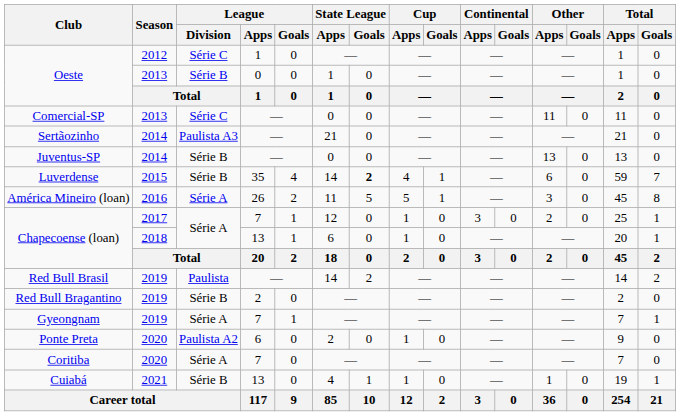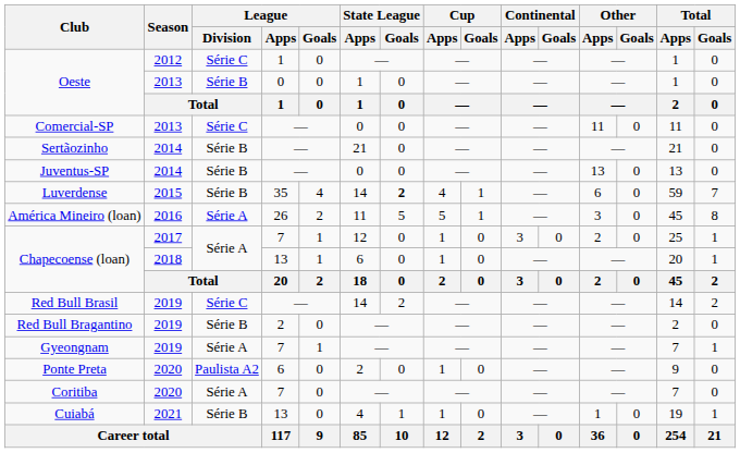 <table class="wikitable" style="text-align: center;">
 <tr>
 <th rowspan="2">Club</th>
 <th rowspan="2">Season</th>
 <th colspan="3">League</th>
 <th colspan="2">State League</th>
 <th colspan="2">Cup</th>
 <th colspan="2">Continental</th>
 <th colspan="2">Other</th>
 <th colspan="2">Total</th>
 </tr>
 <tr>
 <th>Division</th>
 <th>Apps</th>
 <th>Goals</th>
 <th>Apps</th>
 <th>Goals</th>
 <th>Apps</th>
 <th>Goals</th>
 <th>Apps</th>
 <th>Goals</th>
 <th>Apps</th>
 <th>Goals</th>
 <th>Apps</th>
 <th>Goals</th>
 </tr>
 <tr>
 <td rowspan="3" valign="center"><a href='#'>Oeste</a></td>
 <td><a href='#'>2012</a></td>
 <td><a href='#'>Série C</a></td>
 <td>1</td>
 <td>0</td>
 <td colspan="2">—</td>
 <td colspan="2">—</td>
 <td colspan="2">—</td>
 <td colspan="2">—</td>
 <td>1</td>
 <td>0</td>
 </tr>
 <tr>
 <td><a href='#'>2013</a></td>
 <td><a href='#'>Série B</a></td>
 <td>0</td>
 <td>0</td>
 <td>1</td>
 <td>0</td>
 <td colspan="2">—</td>
 <td colspan="2">—</td>
 <td colspan="2">—</td>
 <td>1</td>
 <td>0</td>
 </tr>
 <tr>
 <th colspan="2"><strong>Total</strong></th>
 <th>1</th>
 <th>0</th>
 <th>1</th>
 <th>0</th>
 <th colspan="2">—</th>
 <th colspan="2">—</th>
 <th colspan="2">—</th>
 <th>2</th>
 <th>0</th>
 </tr>
 <tr>
 <td valign="center"><a href='#'>Comercial-SP</a></td>
 <td><a href='#'>2013</a></td>
 <td><a href='#'>Série C</a></td>
 <td colspan="2">—</td>
 <td>0</td>
 <td>0</td>
 <td colspan="2">—</td>
 <td colspan="2">—</td>
 <td>11</td>
 <td>0</td>
 <td>11</td>
 <td>0</td>
 </tr>
 <tr>
 <td valign="center"><a href='#'>Sertãozinho</a></td>
 <td><a href='#'>2014</a></td>
-<td><a href='#'>Paulista A3</a></td>
+<td>Série B</td>
 <td colspan="2">—</td>
 <td>21</td>
 <td>0</td>
 <td colspan="2">—</td>
 <td colspan="2">—</td>
 <td colspan="2">—</td>
 <td>21</td>
 <td>0</td>
 </tr>
 <tr>
 <td valign="center"><a href='#'>Juventus-SP</a></td>
 <td><a href='#'>2014</a></td>
 <td>Série B</td>
 <td colspan="2">—</td>
 <td>0</td>
 <td>0</td>
 <td colspan="2">—</td>
 <td colspan="2">—</td>
 <td>13</td>
 <td>0</td>
 <td>13</td>
 <td>0</td>
 </tr>
 <tr>
 <td valign="center"><a href='#'>Luverdense</a></td>
 <td><a href='#'>2015</a></td>
 <td>Série B</td>
 <td>35</td>
 <td>4</td>
 <td>14</td>
 <td><strong>2</strong></td>
 <td>4</td>
 <td>1</td>
 <td colspan="2">—</td>
 <td>6</td>
 <td>0</td>
 <td>59</td>
 <td>7</td>
 </tr>
 <tr>
 <td valign="center"><a href='#'>América Mineiro</a> (loan)</td>
 <td><a href='#'>2016</a></td>
 <td><a href='#'>Série A</a></td>
 <td>26</td>
 <td>2</td>
 <td>11</td>
 <td>5</td>
 <td>5</td>
 <td>1</td>
 <td colspan="2">—</td>
 <td>3</td>
 <td>0</td>
 <td>45</td>
 <td>8</td>
 </tr>
 <tr>
 <td rowspan="3" valign="center"><a href='#'>Chapecoense</a> (loan)</td>
 <td><a href='#'>2017</a></td>
 <td rowspan="2">Série A</td>
 <td>7</td>
 <td>1</td>
 <td>12</td>
 <td>0</td>
 <td>1</td>
 <td>0</td>
 <td>3</td>
 <td>0</td>
 <td>2</td>
 <td>0</td>
 <td>25</td>
 <td>1</td>
 </tr>
 <tr>
 <td><a href='#'>2018</a></td>
 <td>13</td>
 <td>1</td>
 <td>6</td>
 <td>0</td>
 <td>1</td>
 <td>0</td>
 <td colspan="2">—</td>
 <td colspan="2">—</td>
 <td>20</td>
 <td>1</td>
 </tr>
 <tr>
 <th colspan="2"><strong>Total</strong></th>
 <th>20</th>
 <th>2</th>
 <th>18</th>
 <th>0</th>
 <th>2</th>
 <th>0</th>
 <th>3</th>
 <th>0</th>
 <th>2</th>
 <th>0</th>
 <th>45</th>
 <th>2</th>
 </tr>
 <tr>
 <td valign="center"><a href='#'>Red Bull Brasil</a></td>
 <td><a href='#'>2019</a></td>
-<td><a href='#'>Paulista</a></td>
+<td><a href='#'>Série C</a></td>
 <td colspan="2">—</td>
 <td>14</td>
 <td>2</td>
 <td colspan="2">—</td>
 <td colspan="2">—</td>
 <td colspan="2">—</td>
 <td>14</td>
 <td>2</td>
 </tr>
 <tr>
 <td valign="center"><a href='#'>Red Bull Bragantino</a></td>
 <td><a href='#'>2019</a></td>
 <td>Série B</td>
 <td>2</td>
 <td>0</td>
 <td colspan="2">—</td>
 <td colspan="2">—</td>
 <td colspan="2">—</td>
 <td colspan="2">—</td>
 <td>2</td>
 <td>0</td>
 </tr>
 <tr>
 <td valign="center"><a href='#'>Gyeongnam</a></td>
 <td><a href='#'>2019</a></td>
 <td>Série A</td>
 <td>7</td>
 <td>1</td>
 <td colspan="2">—</td>
 <td colspan="2">—</td>
 <td colspan="2">—</td>
 <td colspan="2">—</td>
 <td>7</td>
 <td>1</td>
 </tr>
 <tr>
 <td valign="center"><a href='#'>Ponte Preta</a></td>
 <td><a href='#'>2020</a></td>
 <td><a href='#'>Paulista A2</a></td>
 <td>6</td>
 <td>0</td>
 <td>2</td>
 <td>0</td>
 <td>1</td>
 <td>0</td>
 <td colspan="2">—</td>
 <td colspan="2">—</td>
 <td>9</td>
 <td>0</td>
 </tr>
 <tr>
 <td valign="center"><a href='#'>Coritiba</a></td>
 <td><a href='#'>2020</a></td>
 <td>Série A</td>
 <td>7</td>
 <td>0</td>
 <td colspan="2">—</td>
 <td colspan="2">—</td>
 <td colspan="2">—</td>
 <td colspan="2">—</td>
 <td>7</td>
 <td>0</td>
 </tr>
 <tr>
 <td valign="center"><a href='#'>Cuiabá</a></td>
 <td><a href='#'>2021</a></td>
 <td>Série B</td>
 <td>13</td>
 <td>0</td>
 <td>4</td>
 <td>1</td>
 <td>1</td>
 <td>0</td>
 <td colspan="2">—</td>
 <td>1</td>
 <td>0</td>
 <td>19</td>
 <td>1</td>
 </tr>
 <tr>
 <th colspan="3"><strong>Career total</strong></th>
 <th>117</th>
 <th>9</th>
 <th>85</th>
 <th>10</th>
 <th>12</th>
 <th>2</th>
 <th>3</th>
 <th>0</th>
 <th>36</th>
 <th>0</th>
 <th>254</th>
 <th>21</th>
 </tr>
 </table>
